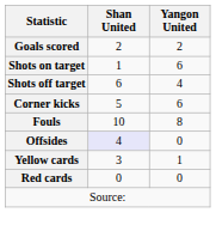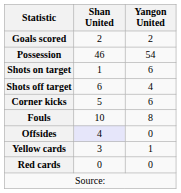 <table class="wikitable plainrowheaders" style="text-align:center">
 <tr>
 <th scope="col">Statistic</th>
 <th scope="col" style="width:75px">Shan United</th>
 <th scope="col" style="width:75px">Yangon United</th>
 </tr>
 <tr>
 <th scope=row>Goals scored</th>
 <td>2</td>
 <td>2</td>
+</tr>
+<tr>
+<th scope=row>Possession</th>
+<td>46</td>
+<td>54</td>
 </tr>
 <tr>
 <th scope=row>Shots on target</th>
 <td>1</td>
 <td>6</td>
 </tr>
 <tr>
 <th scope=row>Shots off target</th>
 <td>6</td>
 <td>4</td>
 </tr>
 <tr>
 <th scope=row>Corner kicks</th>
 <td>5</td>
 <td>6</td>
 </tr>
 <tr>
 <th scope=row>Fouls</th>
 <td>10</td>
 <td>8</td>
 </tr>
 <tr>
 <th scope=row>Offsides</th>
 <td style="background: lavender;">4</td>
 <td>0</td>
 </tr>
 <tr>
 <th scope=row>Yellow cards</th>
 <td>3</td>
 <td>1</td>
 </tr>
 <tr>
 <th scope=row>Red cards</th>
 <td>0</td>
 <td>0</td>
 </tr>
 <tr>
 <td colspan="3">Source:</td>
 </tr>
 </table>
